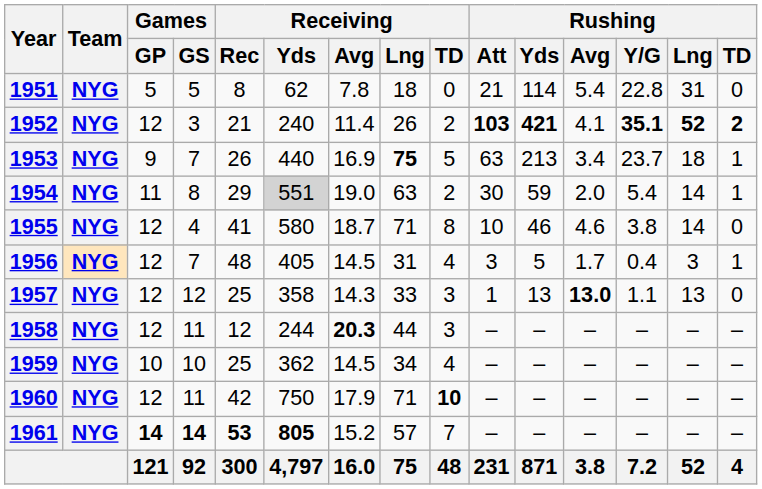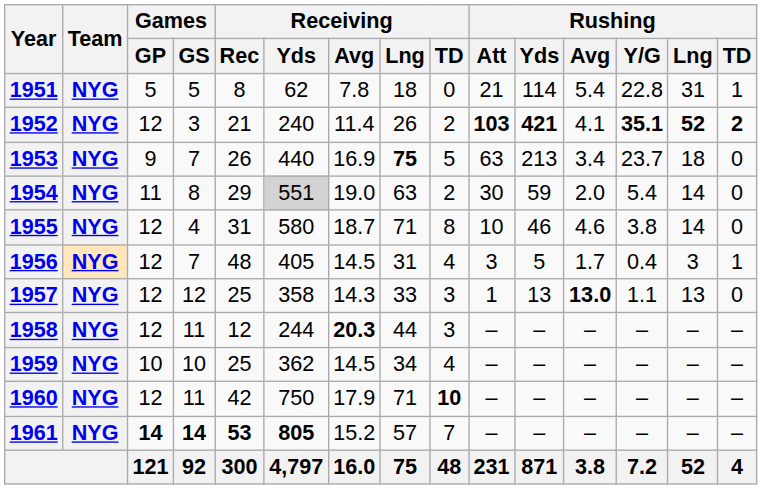 <table class= "wikitable" style="text-align:center;">
 <tr>
 <th rowspan="2">Year</th>
 <th rowspan="2">Team</th>
 <th colspan="2">Games</th>
 <th colspan="5">Receiving</th>
 <th colspan="6">Rushing</th>
 </tr>
 <tr>
 <th>GP</th>
 <th>GS</th>
 <th>Rec</th>
 <th>Yds</th>
 <th>Avg</th>
 <th>Lng</th>
 <th>TD</th>
 <th>Att</th>
 <th>Yds</th>
 <th>Avg</th>
 <th>Y/G</th>
 <th>Lng</th>
 <th>TD</th>
 </tr>
 <tr>
 <th><a href='#'>1951</a></th>
 <th><a href='#'>NYG</a></th>
 <td>5</td>
 <td>5</td>
 <td>8</td>
 <td>62</td>
 <td>7.8</td>
 <td>18</td>
 <td>0</td>
 <td>21</td>
 <td>114</td>
 <td>5.4</td>
 <td>22.8</td>
 <td>31</td>
-<td>0</td>
+<td>1</td>
 </tr>
 <tr>
 <th><a href='#'>1952</a></th>
 <th><a href='#'>NYG</a></th>
 <td>12</td>
 <td>3</td>
 <td>21</td>
 <td>240</td>
 <td>11.4</td>
 <td>26</td>
 <td>2</td>
 <td><strong>103</strong></td>
 <td><strong>421</strong></td>
 <td>4.1</td>
 <td><strong>35.1</strong></td>
 <td><strong>52</strong></td>
 <td><strong>2</strong></td>
 </tr>
 <tr>
 <th><a href='#'>1953</a></th>
 <th><a href='#'>NYG</a></th>
 <td>9</td>
 <td>7</td>
 <td>26</td>
 <td>440</td>
 <td>16.9</td>
 <td><strong>75</strong></td>
 <td>5</td>
 <td>63</td>
 <td>213</td>
 <td>3.4</td>
 <td>23.7</td>
 <td>18</td>
-<td>1</td>
+<td>0</td>
 </tr>
 <tr>
 <th><a href='#'>1954</a></th>
 <th><a href='#'>NYG</a></th>
 <td>11</td>
 <td>8</td>
 <td>29</td>
 <td style="background: lightgrey;">551</td>
 <td>19.0</td>
 <td>63</td>
 <td>2</td>
 <td>30</td>
 <td>59</td>
 <td>2.0</td>
 <td>5.4</td>
 <td>14</td>
-<td>1</td>
+<td>0</td>
 </tr>
 <tr>
 <th><a href='#'>1955</a></th>
 <th><a href='#'>NYG</a></th>
 <td>12</td>
 <td>4</td>
-<td>41</td>
+<td>31</td>
 <td>580</td>
 <td>18.7</td>
 <td>71</td>
 <td>8</td>
 <td>10</td>
 <td>46</td>
 <td>4.6</td>
 <td>3.8</td>
 <td>14</td>
 <td>0</td>
 </tr>
 <tr>
 <th><a href='#'>1956</a></th>
 <th style="background:#ffe6bd;"><a href='#'>NYG</a></th>
 <td>12</td>
 <td>7</td>
 <td>48</td>
 <td>405</td>
 <td>14.5</td>
 <td>31</td>
 <td>4</td>
 <td>3</td>
 <td>5</td>
 <td>1.7</td>
 <td>0.4</td>
 <td>3</td>
 <td>1</td>
 </tr>
 <tr>
 <th><a href='#'>1957</a></th>
 <th><a href='#'>NYG</a></th>
 <td>12</td>
 <td>12</td>
 <td>25</td>
 <td>358</td>
 <td>14.3</td>
 <td>33</td>
 <td>3</td>
 <td>1</td>
 <td>13</td>
 <td><strong>13.0</strong></td>
 <td>1.1</td>
 <td>13</td>
 <td>0</td>
 </tr>
 <tr>
 <th><a href='#'>1958</a></th>
 <th><a href='#'>NYG</a></th>
 <td>12</td>
 <td>11</td>
 <td>12</td>
 <td>244</td>
 <td><strong>20.3</strong></td>
 <td>44</td>
 <td>3</td>
 <td>–</td>
 <td>–</td>
 <td>–</td>
 <td>–</td>
 <td>–</td>
 <td>–</td>
 </tr>
 <tr>
 <th><a href='#'>1959</a></th>
 <th><a href='#'>NYG</a></th>
 <td>10</td>
 <td>10</td>
 <td>25</td>
 <td>362</td>
 <td>14.5</td>
 <td>34</td>
 <td>4</td>
 <td>–</td>
 <td>–</td>
 <td>–</td>
 <td>–</td>
 <td>–</td>
 <td>–</td>
 </tr>
 <tr>
 <th><a href='#'>1960</a></th>
 <th><a href='#'>NYG</a></th>
 <td>12</td>
 <td>11</td>
 <td>42</td>
 <td>750</td>
 <td>17.9</td>
 <td>71</td>
 <td><strong>10</strong></td>
 <td>–</td>
 <td>–</td>
 <td>–</td>
 <td>–</td>
 <td>–</td>
 <td>–</td>
 </tr>
 <tr>
 <th><a href='#'>1961</a></th>
 <th><a href='#'>NYG</a></th>
 <td><strong>14</strong></td>
 <td><strong>14</strong></td>
 <td><strong>53</strong></td>
 <td><strong>805</strong></td>
 <td>15.2</td>
 <td>57</td>
 <td>7</td>
 <td>–</td>
 <td>–</td>
 <td>–</td>
 <td>–</td>
 <td>–</td>
 <td>–</td>
 </tr>
 <tr>
 <th colspan="2"></th>
 <th>121</th>
 <th>92</th>
 <th>300</th>
 <th>4,797</th>
 <th>16.0</th>
 <th>75</th>
 <th>48</th>
 <th>231</th>
 <th>871</th>
 <th>3.8</th>
 <th>7.2</th>
 <th>52</th>
 <th>4</th>
 </tr>
 </table>
